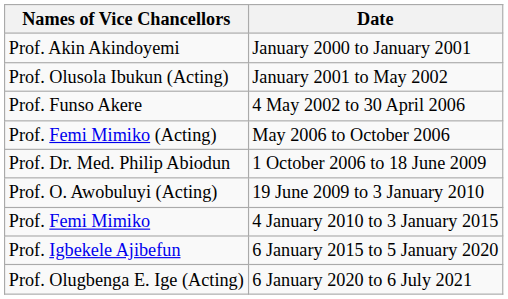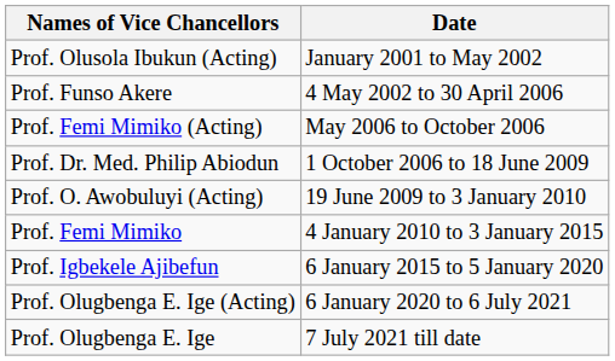 <table class="wikitable">
 <tr>
 <th>Names of Vice Chancellors</th>
 <th>Date</th>
-</tr>
-<tr>
-<td>Prof. Akin Akindoyemi</td>
-<td>January 2000 to January 2001</td>
 </tr>
 <tr>
 <td>Prof. Olusola Ibukun (Acting)</td>
 <td>January 2001 to May 2002</td>
 </tr>
 <tr>
 <td>Prof. Funso Akere</td>
 <td>4 May 2002 to 30 April 2006</td>
 </tr>
 <tr>
 <td>Prof. <a href='#'>Femi Mimiko</a> (Acting)</td>
 <td>May 2006 to October 2006</td>
 </tr>
 <tr>
 <td>Prof. Dr. Med. Philip Abiodun</td>
 <td>1 October 2006  to 18 June 2009</td>
 </tr>
 <tr>
 <td>Prof. O. Awobuluyi (Acting)</td>
 <td>19 June 2009  to 3 January 2010</td>
 </tr>
 <tr>
 <td>Prof. <a href='#'>Femi Mimiko</a></td>
 <td>4 January 2010 to 3 January 2015</td>
 </tr>
 <tr>
 <td>Prof. <a href='#'>Igbekele Ajibefun</a></td>
 <td>6 January 2015 to 5 January  2020</td>
 </tr>
 <tr>
 <td>Prof. Olugbenga E. Ige (Acting)</td>
 <td>6 January 2020 to 6 July 2021</td>
 </tr>
+<tr>
+<td>Prof. Olugbenga E. Ige</td>
+<td>7  July 2021 till date</td>
+</tr>
 </table>
